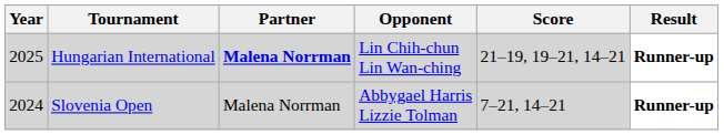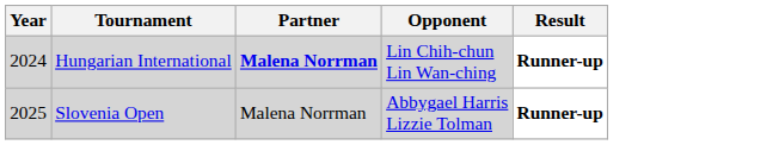 <table class="sortable wikitable" style="font-size: 90%;">
 <tr>
 <th>Year</th>
 <th>Tournament</th>
 <th>Partner</th>
 <th>Opponent</th>
-<th>Score</th>
 <th>Result</th>
 </tr>
 <tr style="background:#D5D5D5">
-<td align="center">2025</td>
+<td align="center">2024</td>
 <td align="left"><a href='#'>Hungarian International</a></td>
 <td align="left"><strong> <a href='#'>Malena Norrman</a></strong></td>
 <td align="left"> <a href='#'>Lin Chih-chun</a><br> <a href='#'>Lin Wan-ching</a></td>
-<td align="left">21–19, 19–21, 14–21</td>
 <td style="text-align:left; background:white"> <strong>Runner-up</strong></td>
 </tr>
 <tr style="background:#D5D5D5">
-<td align="center">2024</td>
+<td align="center">2025</td>
 <td align="left"><a href='#'>Slovenia Open</a></td>
 <td align="left"> Malena Norrman</td>
 <td align="left"> <a href='#'>Abbygael Harris</a><br> <a href='#'>Lizzie Tolman</a></td>
-<td align="left">7–21, 14–21</td>
 <td style="text-align:left; background:white"> <strong>Runner-up</strong></td>
 </tr>
 </table>
